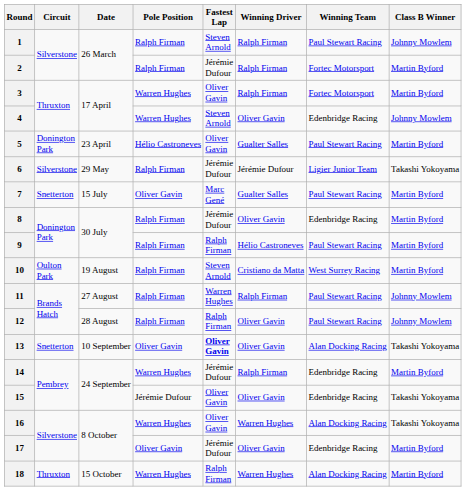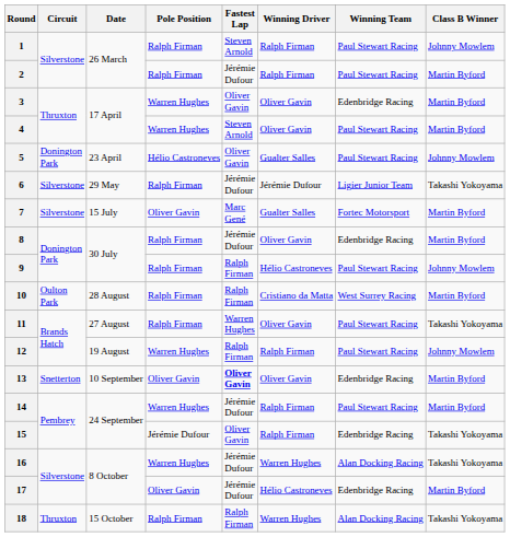 <table class="wikitable" style="font-size: 85%;">
 <tr>
 <th>Round</th>
 <th>Circuit</th>
 <th>Date</th>
 <th>Pole Position</th>
 <th>Fastest Lap</th>
 <th>Winning Driver</th>
 <th>Winning Team</th>
 <th>Class B Winner</th>
 </tr>
 <tr>
 <th>1</th>
 <td rowspan=2><a href='#'>Silverstone</a></td>
 <td rowspan=2>26 March</td>
 <td> <a href='#'>Ralph Firman</a></td>
 <td> <a href='#'>Steven Arnold</a></td>
 <td> <a href='#'>Ralph Firman</a></td>
 <td> <a href='#'>Paul Stewart Racing</a></td>
 <td> <a href='#'>Johnny Mowlem</a></td>
 </tr>
 <tr>
 <th>2</th>
 <td> <a href='#'>Ralph Firman</a></td>
 <td> Jérémie Dufour</td>
 <td> <a href='#'>Ralph Firman</a></td>
-<td> <a href='#'>Fortec Motorsport</a></td>
+<td> <a href='#'>Paul Stewart Racing</a></td>
 <td> <a href='#'>Martin Byford</a></td>
 </tr>
 <tr>
 <th>3</th>
 <td rowspan=2><a href='#'>Thruxton</a></td>
 <td rowspan=2>17 April</td>
 <td> <a href='#'>Warren Hughes</a></td>
 <td> <a href='#'>Oliver Gavin</a></td>
-<td> <a href='#'>Ralph Firman</a></td>
-<td> <a href='#'>Fortec Motorsport</a></td>
+<td> <a href='#'>Oliver Gavin</a></td>
+<td> Edenbridge Racing</td>
 <td> <a href='#'>Martin Byford</a></td>
 </tr>
 <tr>
 <th>4</th>
 <td> <a href='#'>Warren Hughes</a></td>
 <td> <a href='#'>Steven Arnold</a></td>
 <td> <a href='#'>Oliver Gavin</a></td>
-<td> Edenbridge Racing</td>
-<td> <a href='#'>Johnny Mowlem</a></td>
+<td> <a href='#'>Paul Stewart Racing</a></td>
+<td> <a href='#'>Martin Byford</a></td>
 </tr>
 <tr>
 <th>5</th>
 <td><a href='#'>Donington Park</a></td>
 <td>23 April</td>
 <td nowrap> <a href='#'>Hélio Castroneves</a></td>
 <td> <a href='#'>Oliver Gavin</a></td>
 <td> <a href='#'>Gualter Salles</a></td>
 <td> <a href='#'>Paul Stewart Racing</a></td>
-<td> <a href='#'>Martin Byford</a></td>
+<td> <a href='#'>Johnny Mowlem</a></td>
 </tr>
 <tr>
 <th>6</th>
 <td><a href='#'>Silverstone</a></td>
 <td>29 May</td>
 <td> <a href='#'>Ralph Firman</a></td>
 <td> Jérémie Dufour</td>
 <td> Jérémie Dufour</td>
 <td> <a href='#'>Ligier Junior Team</a></td>
 <td> Takashi Yokoyama</td>
 </tr>
 <tr>
 <th>7</th>
-<td><a href='#'>Snetterton</a></td>
+<td><a href='#'>Silverstone</a></td>
 <td>15 July</td>
 <td> <a href='#'>Oliver Gavin</a></td>
 <td> <a href='#'>Marc Gené</a></td>
 <td> <a href='#'>Gualter Salles</a></td>
-<td> <a href='#'>Paul Stewart Racing</a></td>
+<td> <a href='#'>Fortec Motorsport</a></td>
 <td> <a href='#'>Martin Byford</a></td>
 </tr>
 <tr>
 <th>8</th>
 <td rowspan=2><a href='#'>Donington Park</a></td>
 <td rowspan=2>30 July</td>
 <td> <a href='#'>Ralph Firman</a></td>
 <td> Jérémie Dufour</td>
 <td> <a href='#'>Oliver Gavin</a></td>
 <td> Edenbridge Racing</td>
 <td> <a href='#'>Martin Byford</a></td>
 </tr>
 <tr>
 <th>9</th>
 <td> <a href='#'>Ralph Firman</a></td>
 <td> <a href='#'>Ralph Firman</a></td>
 <td nowrap> <a href='#'>Hélio Castroneves</a></td>
 <td> <a href='#'>Paul Stewart Racing</a></td>
-<td> <a href='#'>Martin Byford</a></td>
+<td> <a href='#'>Johnny Mowlem</a></td>
 </tr>
 <tr>
 <th>10</th>
 <td><a href='#'>Oulton Park</a></td>
-<td>19 August</td>
+<td>28 August</td>
 <td> <a href='#'>Ralph Firman</a></td>
-<td> <a href='#'>Steven Arnold</a></td>
+<td> <a href='#'>Ralph Firman</a></td>
 <td nowrap> <a href='#'>Cristiano da Matta</a></td>
 <td> <a href='#'>West Surrey Racing</a></td>
 <td> <a href='#'>Martin Byford</a></td>
 </tr>
 <tr>
 <th>11</th>
 <td rowspan=2><a href='#'>Brands Hatch</a></td>
 <td>27 August</td>
 <td> <a href='#'>Ralph Firman</a></td>
 <td> <a href='#'>Warren Hughes</a></td>
-<td> <a href='#'>Ralph Firman</a></td>
+<td> <a href='#'>Oliver Gavin</a></td>
 <td> <a href='#'>Paul Stewart Racing</a></td>
-<td> <a href='#'>Johnny Mowlem</a></td>
+<td nowrap> Takashi Yokoyama</td>
 </tr>
 <tr>
 <th>12</th>
-<td>28 August</td>
+<td>19 August</td>
+<td> <a href='#'>Warren Hughes</a></td>
 <td> <a href='#'>Ralph Firman</a></td>
 <td> <a href='#'>Ralph Firman</a></td>
-<td> <a href='#'>Oliver Gavin</a></td>
 <td> <a href='#'>Paul Stewart Racing</a></td>
 <td> <a href='#'>Johnny Mowlem</a></td>
 </tr>
 <tr>
 <th>13</th>
 <td><a href='#'>Snetterton</a></td>
 <td>10 September</td>
 <td> <a href='#'>Oliver Gavin</a></td>
 <td><strong> <a href='#'>Oliver Gavin</a></strong></td>
 <td> <a href='#'>Oliver Gavin</a></td>
-<td nowrap> <a href='#'>Alan Docking Racing</a></td>
-<td nowrap> Takashi Yokoyama</td>
+<td> Edenbridge Racing</td>
+<td> <a href='#'>Martin Byford</a></td>
 </tr>
 <tr>
 <th>14</th>
 <td rowspan=2><a href='#'>Pembrey</a></td>
 <td rowspan=2 nowrap>24 September</td>
 <td> <a href='#'>Warren Hughes</a></td>
 <td> Jérémie Dufour</td>
 <td> <a href='#'>Ralph Firman</a></td>
-<td> Edenbridge Racing</td>
+<td> <a href='#'>Paul Stewart Racing</a></td>
 <td> <a href='#'>Martin Byford</a></td>
 </tr>
 <tr>
 <th>15</th>
 <td> Jérémie Dufour</td>
 <td> <a href='#'>Oliver Gavin</a></td>
-<td> <a href='#'>Oliver Gavin</a></td>
+<td> <a href='#'>Ralph Firman</a></td>
 <td> Edenbridge Racing</td>
 <td> Takashi Yokoyama</td>
 </tr>
 <tr>
 <th>16</th>
 <td rowspan=2><a href='#'>Silverstone</a></td>
 <td rowspan=2>8 October</td>
 <td> <a href='#'>Warren Hughes</a></td>
-<td> <a href='#'>Oliver Gavin</a></td>
+<td> Jérémie Dufour</td>
 <td> <a href='#'>Warren Hughes</a></td>
 <td> <a href='#'>Alan Docking Racing</a></td>
 <td> Takashi Yokoyama</td>
 </tr>
 <tr>
 <th>17</th>
 <td> <a href='#'>Oliver Gavin</a></td>
 <td> Jérémie Dufour</td>
-<td> <a href='#'>Oliver Gavin</a></td>
+<td nowrap> <a href='#'>Hélio Castroneves</a></td>
 <td> Edenbridge Racing</td>
 <td> <a href='#'>Martin Byford</a></td>
 </tr>
 <tr>
 <th>18</th>
 <td><a href='#'>Thruxton</a></td>
 <td>15 October</td>
-<td> <a href='#'>Warren Hughes</a></td>
+<td> <a href='#'>Ralph Firman</a></td>
 <td> <a href='#'>Ralph Firman</a></td>
 <td> <a href='#'>Warren Hughes</a></td>
 <td nowrap> <a href='#'>Alan Docking Racing</a></td>
-<td> <a href='#'>Martin Byford</a></td>
+<td nowrap> Takashi Yokoyama</td>
 </tr>
 </table>
